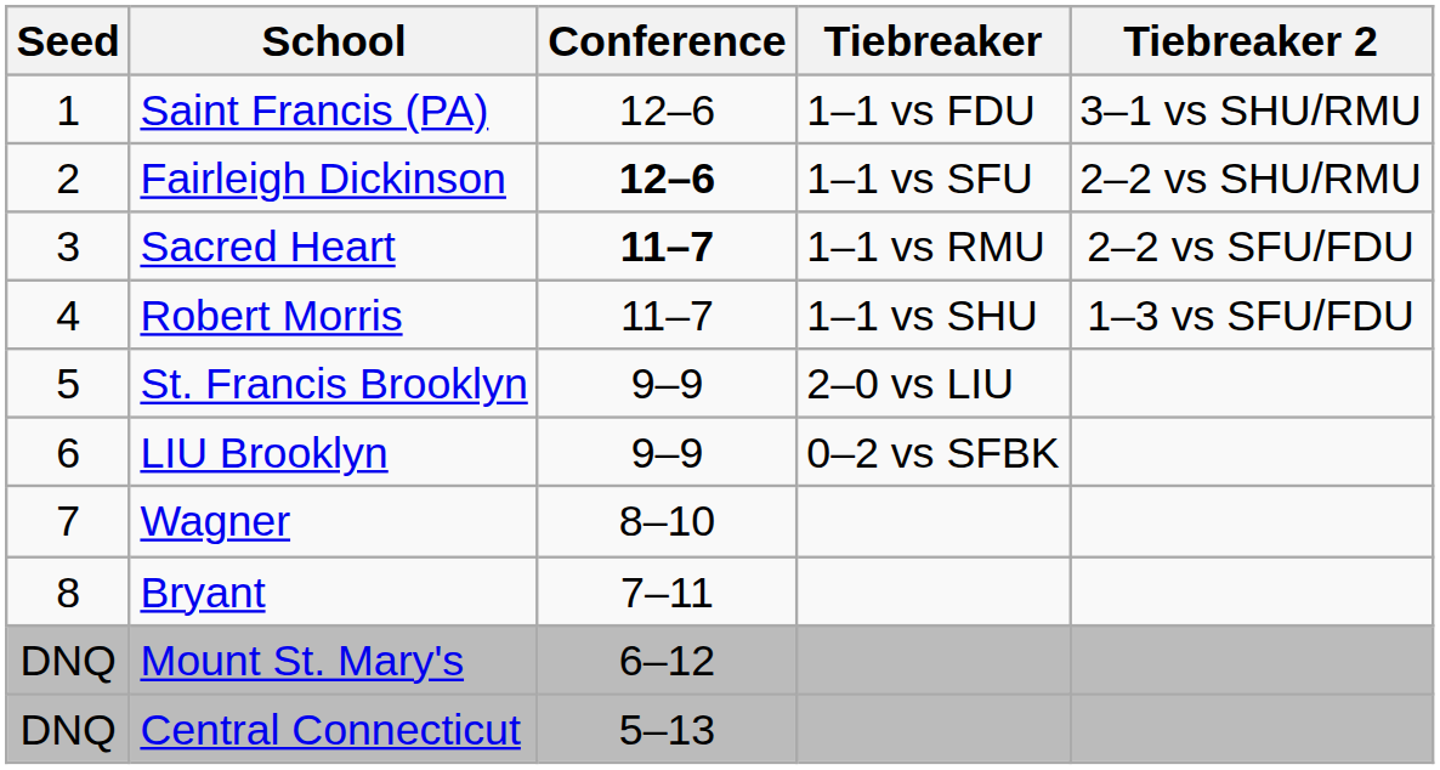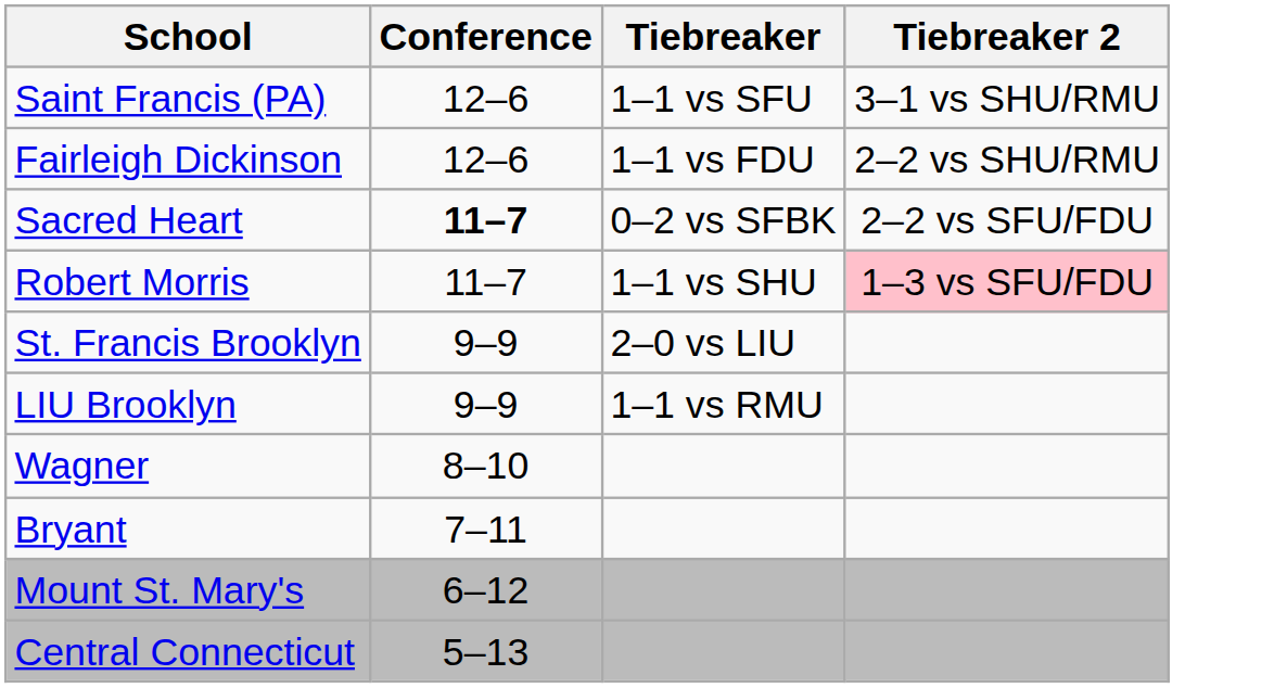 <table class="wikitable" style="white-space:nowrap; font-size:95%;text-align:center">
 <tr>
-<th>Seed</th>
 <th>School</th>
 <th>Conference</th>
 <th>Tiebreaker</th>
 <th>Tiebreaker 2</th>
 </tr>
 <tr>
-<td>1</td>
 <td align=left><a href='#'>Saint Francis (PA)</a></td>
 <td>12–6</td>
-<td align=left>1–1 vs FDU</td>
+<td align=left>1–1 vs SFU</td>
 <td>3–1 vs SHU/RMU</td>
 </tr>
 <tr>
-<td>2</td>
 <td align=left><a href='#'>Fairleigh Dickinson</a></td>
-<td><strong>12–6</strong></td>
-<td align=left>1–1 vs SFU</td>
+<td>12–6</td>
+<td align=left>1–1 vs FDU</td>
 <td>2–2 vs SHU/RMU</td>
 </tr>
 <tr>
-<td>3</td>
 <td align=left><a href='#'>Sacred Heart</a></td>
 <td><strong>11–7</strong></td>
-<td align=left>1–1 vs RMU</td>
+<td align=left>0–2 vs SFBK</td>
 <td>2–2 vs SFU/FDU</td>
 </tr>
 <tr>
-<td>4</td>
 <td align=left><a href='#'>Robert Morris</a></td>
 <td>11–7</td>
 <td align=left>1–1 vs SHU</td>
-<td>1–3 vs SFU/FDU</td>
+<td style="background: pink;">1–3 vs SFU/FDU</td>
 </tr>
 <tr>
-<td>5</td>
 <td align=left><a href='#'>St. Francis Brooklyn</a></td>
 <td>9–9</td>
 <td align=left>2–0 vs LIU</td>
 <td></td>
 </tr>
 <tr>
-<td>6</td>
 <td align=left><a href='#'>LIU Brooklyn</a></td>
 <td>9–9</td>
-<td align=left>0–2 vs SFBK</td>
+<td align=left>1–1 vs RMU</td>
 <td></td>
 </tr>
 <tr>
-<td>7</td>
 <td align=left><a href='#'>Wagner</a></td>
 <td>8–10</td>
 <td align=left></td>
 <td></td>
 </tr>
 <tr>
-<td>8</td>
 <td align=left><a href='#'>Bryant</a></td>
 <td>7–11</td>
 <td></td>
 <td></td>
 </tr>
 <tr bgcolor=#bbbbbb>
-<td>DNQ</td>
 <td align=left><a href='#'>Mount St. Mary's</a></td>
 <td>6–12</td>
 <td></td>
 <td></td>
 </tr>
 <tr bgcolor=#bbbbbb>
-<td>DNQ</td>
 <td align=left><a href='#'>Central Connecticut</a></td>
 <td>5–13</td>
 <td></td>
 <td></td>
 </tr>
 </table>
